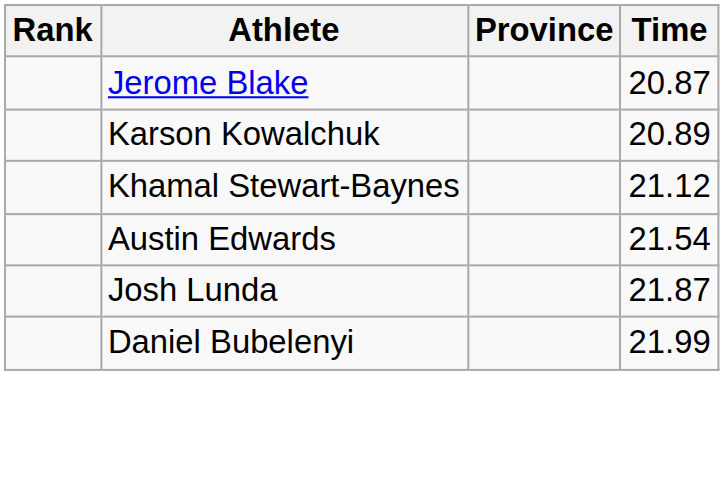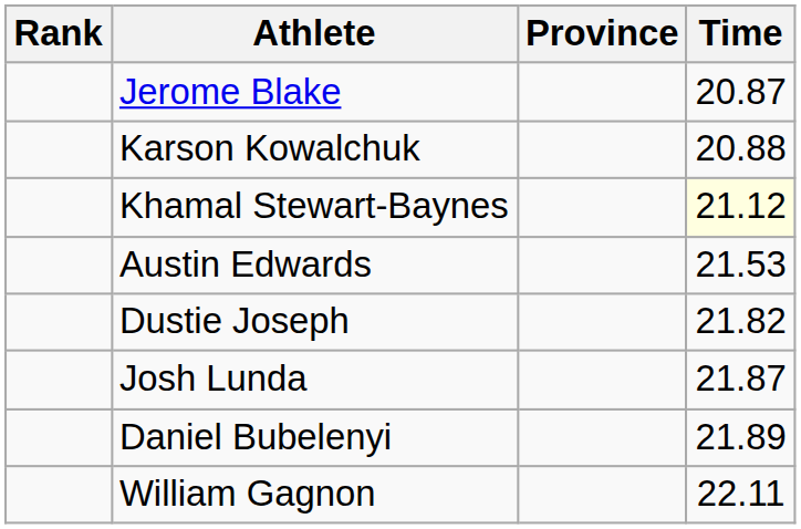 <table class="wikitable sortable" style="text-align:center">
 <tr>
 <th>Rank</th>
 <th>Athlete</th>
 <th>Province</th>
 <th>Time</th>
 </tr>
 <tr>
 <td></td>
 <td align=left><a href='#'>Jerome Blake</a></td>
 <td align="left"></td>
 <td>20.87</td>
 </tr>
 <tr>
 <td></td>
 <td align=left>Karson Kowalchuk</td>
 <td align="left"></td>
-<td>20.89</td>
+<td>20.88</td>
 </tr>
 <tr>
 <td></td>
 <td align=left>Khamal Stewart-Baynes</td>
 <td align="left"></td>
-<td>21.12</td>
+<td style="background: lightyellow;">21.12</td>
 </tr>
 <tr>
 <td></td>
 <td align=left>Austin Edwards</td>
 <td align="left"></td>
-<td>21.54</td>
+<td>21.53</td>
+</tr>
+<tr>
+<td></td>
+<td align=left>Dustie Joseph</td>
+<td align="left"></td>
+<td>21.82</td>
 </tr>
 <tr>
 <td></td>
 <td align=left>Josh Lunda</td>
 <td align="left"></td>
 <td>21.87</td>
 </tr>
 <tr>
 <td></td>
 <td align=left>Daniel Bubelenyi</td>
 <td align="left"></td>
-<td>21.99</td>
+<td>21.89</td>
+</tr>
+<tr>
+<td></td>
+<td align=left>William Gagnon</td>
+<td align="left"></td>
+<td>22.11</td>
 </tr>
 </table>
